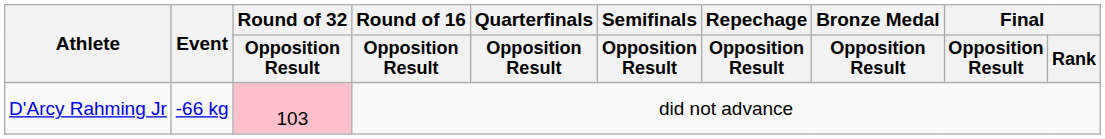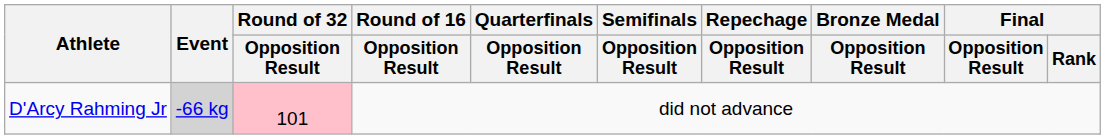 <table class="wikitable" style="font-size:90%">
 <tr>
 <th rowspan=2>Athlete</th>
 <th rowspan=2>Event</th>
 <th>Round of 32</th>
 <th>Round of 16</th>
 <th>Quarterfinals</th>
 <th>Semifinals</th>
 <th>Repechage</th>
 <th>Bronze Medal</th>
 <th colspan=2>Final</th>
 </tr>
 <tr style="font-size:95%">
 <th>Opposition<br>Result</th>
 <th>Opposition<br>Result</th>
 <th>Opposition<br>Result</th>
 <th>Opposition<br>Result</th>
 <th>Opposition<br>Result</th>
 <th>Opposition<br>Result</th>
 <th>Opposition<br>Result</th>
 <th>Rank</th>
 </tr>
 <tr align=center>
 <td align=left><a href='#'>D'Arcy Rahming Jr</a></td>
-<td align=left><a href='#'>-66 kg</a></td>
-<td style="text-align:center;background:pink;"><br>103</td>
+<td align=left style="background: lightgrey;"><a href='#'>-66 kg</a></td>
+<td style="text-align:center;background:pink;"><br>101</td>
 <td colspan=7>did not advance</td>
 </tr>
 </table>
